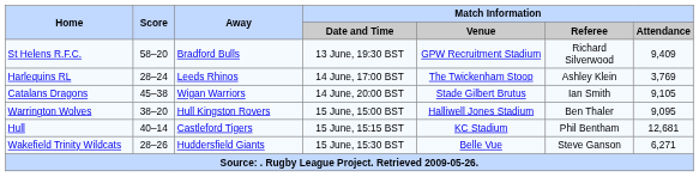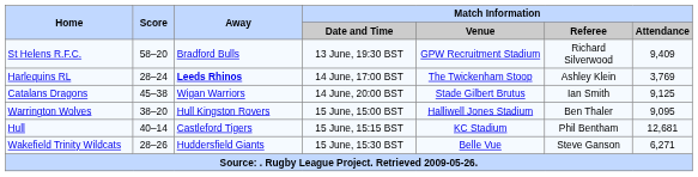 <table border="1" cellpadding="3" cellspacing="0" style="border-collapse:collapse; font-size:80%; text-align:center; width:100%;">
 <tr style="background:#c1d8ff;">
 <th rowspan="2" style="width:19%;">Home</th>
 <th rowspan="2" style="width:6%;">Score</th>
 <th rowspan="2" style="width:19%;">Away</th>
 <th colspan=6>Match Information</th>
 </tr>
 <tr style="background:#ccc;">
 <th width=17%>Date and Time</th>
 <th width=19%>Venue</th>
 <th width=13%>Referee</th>
 <th width=7%>Attendance</th>
 </tr>
 <tr style="background:#f5faff;">
 <td align=left> <a href='#'>St Helens R.F.C.</a></td>
 <td>58–20</td>
 <td align=left> <a href='#'>Bradford Bulls</a></td>
 <td>13 June, 19:30 BST</td>
 <td><a href='#'>GPW Recruitment Stadium</a></td>
 <td>Richard Silverwood</td>
 <td>9,409</td>
 </tr>
 <tr style="background:#f5faff;">
 <td align=left> <a href='#'>Harlequins RL</a></td>
 <td>28–24</td>
-<td align=left> <a href='#'>Leeds Rhinos</a></td>
+<td align=left><strong> <a href='#'>Leeds Rhinos</a></strong></td>
 <td>14 June, 17:00 BST</td>
 <td><a href='#'>The Twickenham Stoop</a></td>
 <td>Ashley Klein</td>
 <td>3,769</td>
 </tr>
 <tr style="background:#f5faff;">
 <td align=left> <a href='#'>Catalans Dragons</a></td>
 <td>45–38</td>
 <td align=left> <a href='#'>Wigan Warriors</a></td>
 <td>14 June, 20:00 BST</td>
 <td><a href='#'>Stade Gilbert Brutus</a></td>
 <td>Ian Smith</td>
-<td>9,105</td>
+<td>9,125</td>
 </tr>
 <tr style="background:#f5faff;">
 <td align=left> <a href='#'>Warrington Wolves</a></td>
 <td>38–20</td>
 <td align=left> <a href='#'>Hull Kingston Rovers</a></td>
 <td>15 June, 15:00 BST</td>
 <td><a href='#'>Halliwell Jones Stadium</a></td>
 <td>Ben Thaler</td>
 <td>9,095</td>
 </tr>
 <tr style="background:#f5faff;">
 <td align=left> <a href='#'>Hull</a></td>
 <td>40–14</td>
 <td align=left> <a href='#'>Castleford Tigers</a></td>
 <td>15 June, 15:15 BST</td>
 <td><a href='#'>KC Stadium</a></td>
 <td>Phil Bentham</td>
 <td>12,681</td>
 </tr>
 <tr style="background:#f5faff;">
 <td align=left> <a href='#'>Wakefield Trinity Wildcats</a></td>
 <td>28–26</td>
 <td align=left> <a href='#'>Huddersfield Giants</a></td>
 <td>15 June, 15:30 BST</td>
 <td><a href='#'>Belle Vue</a></td>
 <td>Steve Ganson</td>
 <td>6,271</td>
 </tr>
 <tr style="background:#c1d8ff;">
 <th colspan=10>Source: . Rugby League Project. Retrieved 2009-05-26.</th>
 </tr>
 </table>
